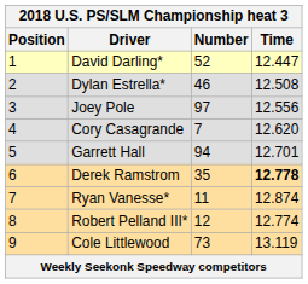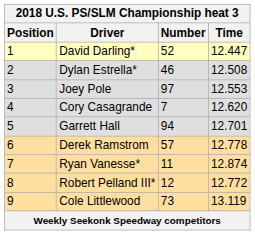 <table class="wikitable mw-collapsible mw-collapsed">
 <tr>
 <th colspan="4">2018 U.S. PS/SLM Championship heat 3</th>
 </tr>
 <tr>
 <th>Position</th>
 <th>Driver</th>
 <th>Number</th>
 <th>Time</th>
 </tr>
 <tr style="background-color:#FFFFBF">
 <td>1</td>
 <td>David Darling*</td>
 <td>52</td>
 <td>12.447</td>
 </tr>
 <tr style="background-color:#DFDFDF">
 <td>2</td>
 <td>Dylan Estrella*</td>
 <td>46</td>
 <td>12.508</td>
 </tr>
 <tr style="background-color:#DFDFDF">
 <td>3</td>
 <td>Joey Pole</td>
 <td>97</td>
-<td>12.556</td>
+<td>12.553</td>
 </tr>
 <tr style="background-color:#DFDFDF">
 <td>4</td>
 <td>Cory Casagrande</td>
 <td>7</td>
 <td>12.620</td>
 </tr>
 <tr style="background-color:#DFDFDF">
 <td>5</td>
 <td>Garrett Hall</td>
 <td>94</td>
 <td>12.701</td>
 </tr>
 <tr style="background-color:#FFDF9F">
 <td>6</td>
 <td>Derek Ramstrom</td>
-<td>35</td>
-<td><strong>12.778</strong></td>
+<td>57</td>
+<td>12.778</td>
 </tr>
 <tr style="background-color:#FFDF9F">
 <td>7</td>
 <td>Ryan Vanesse*</td>
 <td>11</td>
 <td>12.874</td>
 </tr>
 <tr style="background-color:#FFDF9F">
 <td>8</td>
 <td>Robert Pelland III*</td>
 <td>12</td>
-<td>12.774</td>
+<td>12.772</td>
 </tr>
 <tr style="background-color:#FFDF9F">
 <td>9</td>
 <td>Cole Littlewood</td>
 <td>73</td>
 <td>13.119</td>
 </tr>
 <tr>
 <th colspan="4"><small>Weekly Seekonk Speedway competitors</small></th>
 </tr>
 </table>
